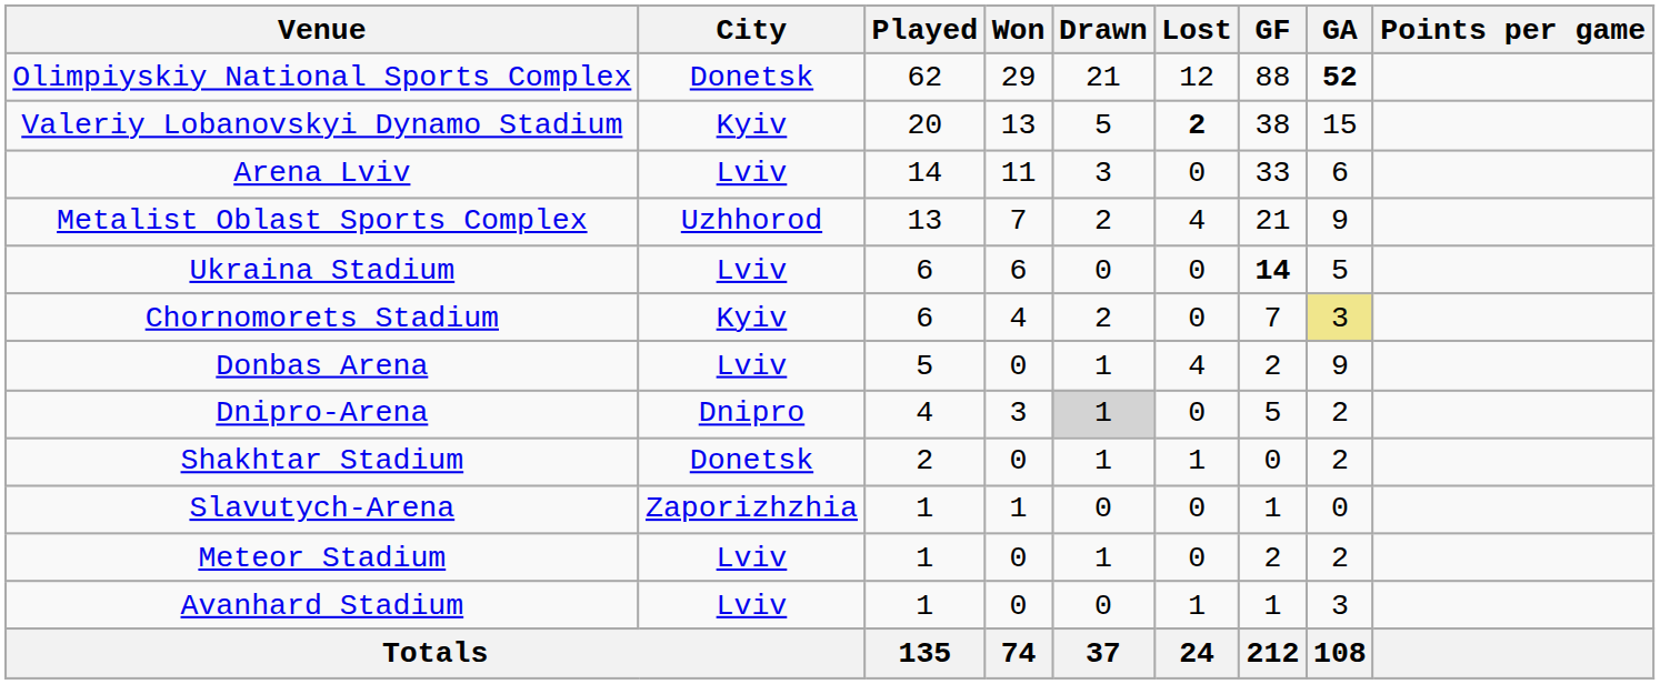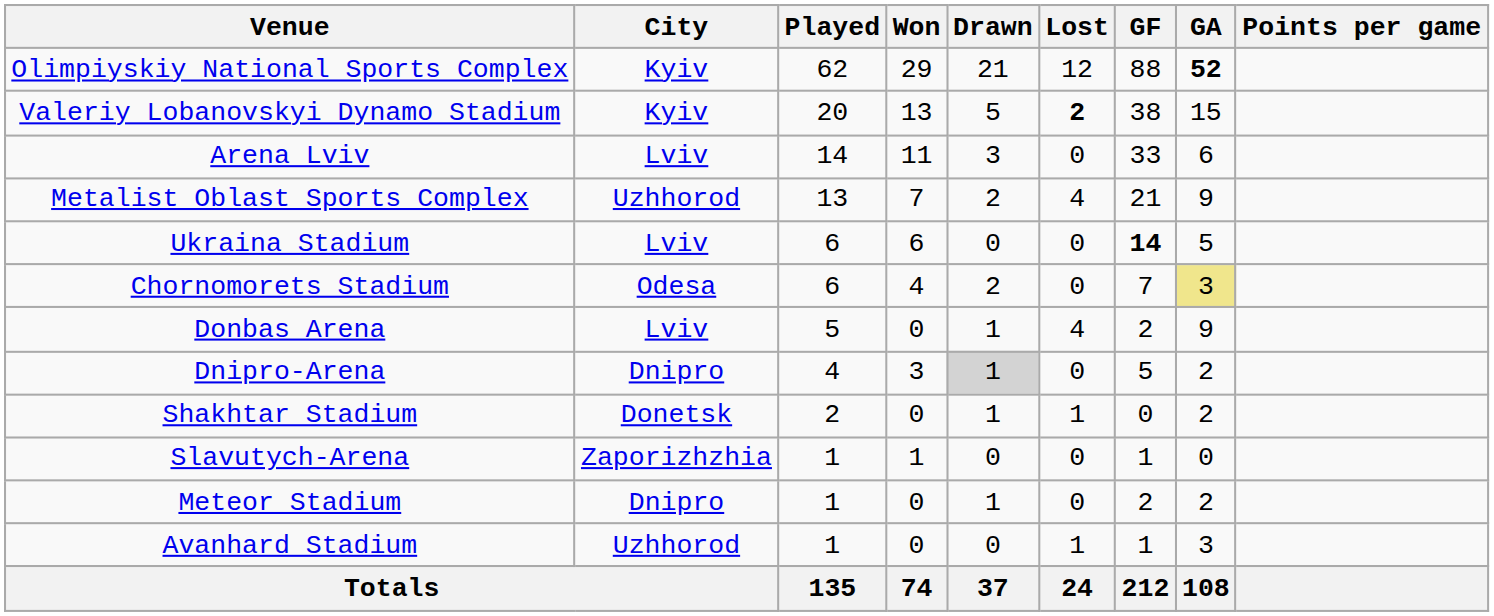 <table class="wikitable sortable" style="font-size:100%; text-align:center;">
 <tr>
 <th>Venue</th>
 <th>City</th>
 <th>Played</th>
 <th>Won</th>
 <th>Drawn</th>
 <th>Lost</th>
 <th>GF</th>
 <th>GA</th>
 <th>Points per game</th>
 </tr>
 <tr>
 <td><a href='#'>Olimpiyskiy National Sports Complex</a></td>
-<td><a href='#'>Donetsk</a></td>
+<td><a href='#'>Kyiv</a></td>
 <td>62</td>
 <td>29</td>
 <td>21</td>
 <td>12</td>
 <td>88</td>
 <td><strong>52</strong></td>
 <td></td>
 </tr>
 <tr>
 <td><a href='#'>Valeriy Lobanovskyi Dynamo Stadium</a></td>
 <td><a href='#'>Kyiv</a></td>
 <td>20</td>
 <td>13</td>
 <td>5</td>
 <td><strong>2</strong></td>
 <td>38</td>
 <td>15</td>
 <td></td>
 </tr>
 <tr>
 <td><a href='#'>Arena Lviv</a></td>
 <td><a href='#'>Lviv</a></td>
 <td>14</td>
 <td>11</td>
 <td>3</td>
 <td>0</td>
 <td>33</td>
 <td>6</td>
 <td></td>
 </tr>
 <tr>
 <td><a href='#'>Metalist Oblast Sports Complex</a></td>
 <td><a href='#'>Uzhhorod</a></td>
 <td>13</td>
 <td>7</td>
 <td>2</td>
 <td>4</td>
 <td>21</td>
 <td>9</td>
 <td></td>
 </tr>
 <tr>
 <td><a href='#'>Ukraina Stadium</a></td>
 <td><a href='#'>Lviv</a></td>
 <td>6</td>
 <td>6</td>
 <td>0</td>
 <td>0</td>
 <td><strong>14</strong></td>
 <td>5</td>
 <td></td>
 </tr>
 <tr>
 <td><a href='#'>Chornomorets Stadium</a></td>
-<td><a href='#'>Kyiv</a></td>
+<td><a href='#'>Odesa</a></td>
 <td>6</td>
 <td>4</td>
 <td>2</td>
 <td>0</td>
 <td>7</td>
 <td style="background: khaki;">3</td>
 <td></td>
 </tr>
 <tr>
 <td><a href='#'>Donbas Arena</a></td>
 <td><a href='#'>Lviv</a></td>
 <td>5</td>
 <td>0</td>
 <td>1</td>
 <td>4</td>
 <td>2</td>
 <td>9</td>
 <td></td>
 </tr>
 <tr>
 <td><a href='#'>Dnipro-Arena</a></td>
 <td><a href='#'>Dnipro</a></td>
 <td>4</td>
 <td>3</td>
 <td style="background: lightgrey;">1</td>
 <td>0</td>
 <td>5</td>
 <td>2</td>
 <td></td>
 </tr>
 <tr>
 <td><a href='#'>Shakhtar Stadium</a></td>
 <td><a href='#'>Donetsk</a></td>
 <td>2</td>
 <td>0</td>
 <td>1</td>
 <td>1</td>
 <td>0</td>
 <td>2</td>
 <td></td>
 </tr>
 <tr>
 <td><a href='#'>Slavutych-Arena</a></td>
 <td><a href='#'>Zaporizhzhia</a></td>
 <td>1</td>
 <td>1</td>
 <td>0</td>
 <td>0</td>
 <td>1</td>
 <td>0</td>
 <td></td>
 </tr>
 <tr>
 <td><a href='#'>Meteor Stadium</a></td>
-<td><a href='#'>Lviv</a></td>
+<td><a href='#'>Dnipro</a></td>
 <td>1</td>
 <td>0</td>
 <td>1</td>
 <td>0</td>
 <td>2</td>
 <td>2</td>
 <td></td>
 </tr>
 <tr>
 <td><a href='#'>Avanhard Stadium</a></td>
-<td><a href='#'>Lviv</a></td>
+<td><a href='#'>Uzhhorod</a></td>
 <td>1</td>
 <td>0</td>
 <td>0</td>
 <td>1</td>
 <td>1</td>
 <td>3</td>
 <td></td>
 </tr>
 <tr class="sortbottom">
 <th colspan="2">Totals</th>
 <th>135</th>
 <th>74</th>
 <th>37</th>
 <th>24</th>
 <th>212</th>
 <th>108</th>
 <th></th>
 </tr>
 </table>
